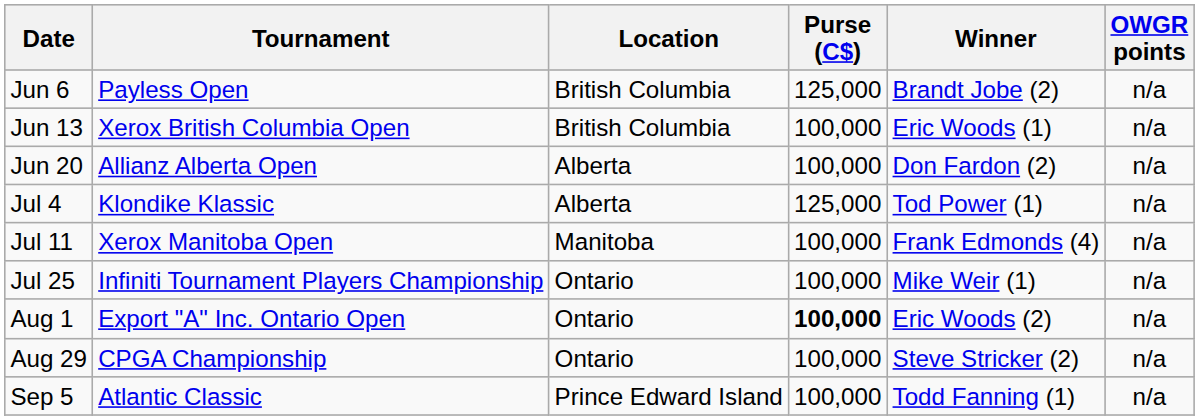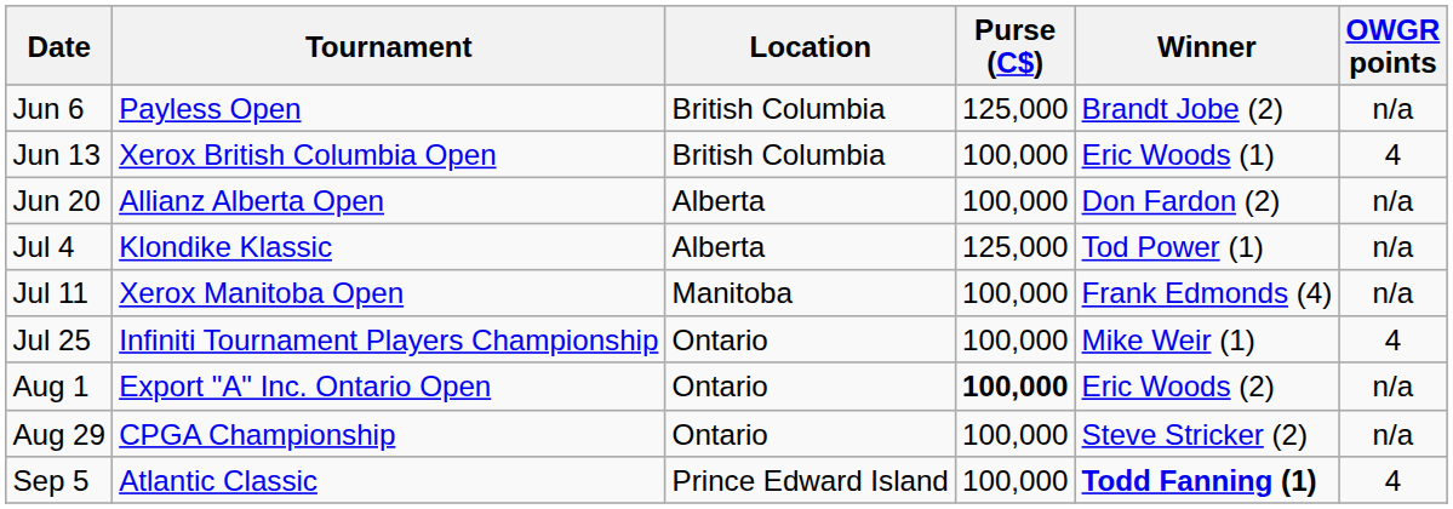 <table class="wikitable" style="font-size:95%">
 <tr>
 <th>Date</th>
 <th>Tournament</th>
 <th>Location</th>
 <th>Purse<br>(<a href='#'>C$</a>)</th>
 <th>Winner</th>
 <th><a href='#'>OWGR</a><br>points</th>
 </tr>
 <tr>
 <td>Jun 6</td>
 <td><a href='#'>Payless Open</a></td>
 <td>British Columbia</td>
 <td align=right>125,000</td>
 <td> <a href='#'>Brandt Jobe</a> (2)</td>
 <td align=center>n/a</td>
 </tr>
 <tr>
 <td>Jun 13</td>
 <td><a href='#'>Xerox British Columbia Open</a></td>
 <td>British Columbia</td>
 <td align=right>100,000</td>
 <td> <a href='#'>Eric Woods</a> (1)</td>
-<td align=center>n/a</td>
+<td align=center>4</td>
 </tr>
 <tr>
 <td>Jun 20</td>
 <td><a href='#'>Allianz Alberta Open</a></td>
 <td>Alberta</td>
 <td align=right>100,000</td>
 <td> <a href='#'>Don Fardon</a> (2)</td>
 <td align=center>n/a</td>
 </tr>
 <tr>
 <td>Jul 4</td>
 <td><a href='#'>Klondike Klassic</a></td>
 <td>Alberta</td>
 <td align=right>125,000</td>
 <td> <a href='#'>Tod Power</a> (1)</td>
 <td align=center>n/a</td>
 </tr>
 <tr>
 <td>Jul 11</td>
 <td><a href='#'>Xerox Manitoba Open</a></td>
 <td>Manitoba</td>
 <td align=right>100,000</td>
 <td> <a href='#'>Frank Edmonds</a> (4)</td>
 <td align=center>n/a</td>
 </tr>
 <tr>
 <td>Jul 25</td>
 <td><a href='#'>Infiniti Tournament Players Championship</a></td>
 <td>Ontario</td>
 <td align=right>100,000</td>
 <td> <a href='#'>Mike Weir</a> (1)</td>
-<td align=center>n/a</td>
+<td align=center>4</td>
 </tr>
 <tr>
 <td>Aug 1</td>
 <td><a href='#'>Export "A" Inc. Ontario Open</a></td>
 <td>Ontario</td>
 <td align=right><strong>100,000</strong></td>
 <td> <a href='#'>Eric Woods</a> (2)</td>
 <td align=center>n/a</td>
 </tr>
 <tr>
 <td>Aug 29</td>
 <td><a href='#'>CPGA Championship</a></td>
 <td>Ontario</td>
 <td align=right>100,000</td>
 <td> <a href='#'>Steve Stricker</a> (2)</td>
 <td align=center>n/a</td>
 </tr>
 <tr>
 <td>Sep 5</td>
 <td><a href='#'>Atlantic Classic</a></td>
 <td>Prince Edward Island</td>
 <td align=right>100,000</td>
-<td> <a href='#'>Todd Fanning</a> (1)</td>
-<td align=center>n/a</td>
+<td><strong> <a href='#'>Todd Fanning</a> (1)</strong></td>
+<td align=center>4</td>
 </tr>
 </table>
